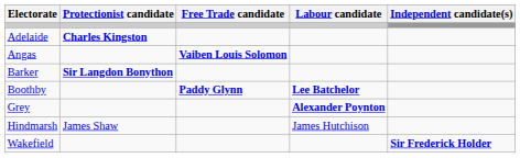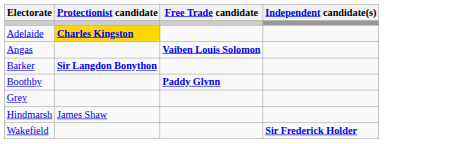 <table class="wikitable">
 <tr>
 <th>Electorate</th>
 <th><a href='#'>Protectionist</a> candidate</th>
 <th><a href='#'>Free Trade</a> candidate</th>
-<th><a href='#'>Labour</a> candidate</th>
 <th><a href='#'>Independent</a> candidate(s)</th>
 </tr>
 <tr bgcolor="#cccccc">
-<td></td>
 <td></td>
 <td></td>
 <td></td>
 <td bgcolor="#999999"></td>
 </tr>
 <tr>
 <td><a href='#'>Adelaide</a></td>
-<td><strong><a href='#'>Charles Kingston</a></strong></td>
-<td></td>
+<td style="background: gold;"><strong><a href='#'>Charles Kingston</a></strong></td>
 <td></td>
 <td></td>
 </tr>
 <tr>
 <td><a href='#'>Angas</a></td>
 <td></td>
 <td><strong><a href='#'>Vaiben Louis Solomon</a></strong></td>
 <td></td>
-<td></td>
 </tr>
 <tr>
 <td><a href='#'>Barker</a></td>
 <td><strong><a href='#'>Sir Langdon Bonython</a></strong></td>
-<td></td>
 <td></td>
 <td></td>
 </tr>
 <tr>
 <td><a href='#'>Boothby</a></td>
 <td></td>
 <td><strong><a href='#'>Paddy Glynn</a></strong></td>
-<td><strong><a href='#'>Lee Batchelor</a></strong></td>
 <td></td>
 </tr>
 <tr>
 <td><a href='#'>Grey</a></td>
 <td></td>
 <td></td>
-<td><strong><a href='#'>Alexander Poynton</a></strong></td>
 <td></td>
 </tr>
 <tr>
 <td><a href='#'>Hindmarsh</a></td>
 <td><a href='#'>James Shaw</a></td>
 <td></td>
-<td><a href='#'>James Hutchison</a></td>
 <td></td>
 </tr>
 <tr>
 <td><a href='#'>Wakefield</a></td>
 <td></td>
 <td></td>
-<td></td>
 <td><strong><a href='#'>Sir Frederick Holder</a></strong></td>
 </tr>
 </table>
